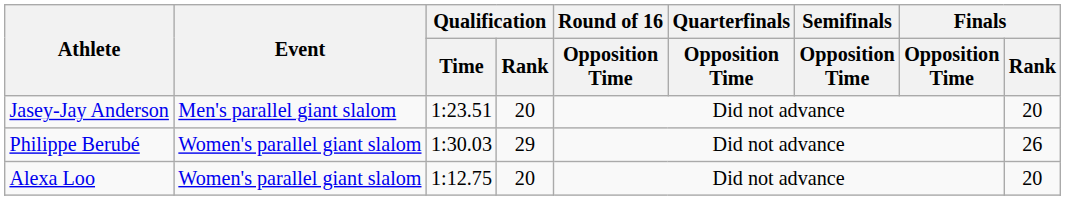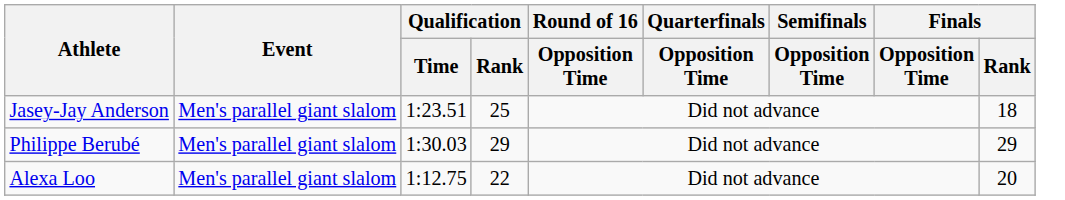 <table class="wikitable" style="font-size:90%">
 <tr>
 <th rowspan="2">Athlete</th>
 <th rowspan="2">Event</th>
 <th colspan="2">Qualification</th>
 <th>Round of 16</th>
 <th>Quarterfinals</th>
 <th>Semifinals</th>
 <th colspan=2>Finals</th>
 </tr>
 <tr>
 <th>Time</th>
 <th>Rank</th>
 <th>Opposition<br>Time</th>
 <th>Opposition<br>Time</th>
 <th>Opposition<br>Time</th>
 <th>Opposition<br>Time</th>
 <th>Rank</th>
 </tr>
 <tr>
 <td><a href='#'>Jasey-Jay Anderson</a></td>
 <td><a href='#'>Men's parallel giant slalom</a></td>
 <td style="text-align:center;">1:23.51</td>
-<td style="text-align:center;">20</td>
+<td style="text-align:center;">25</td>
 <td colspan="4" style="text-align:center;">Did not advance</td>
-<td style="text-align:center;">20</td>
+<td style="text-align:center;">18</td>
 </tr>
 <tr>
 <td><a href='#'>Philippe Berubé</a></td>
-<td><a href='#'>Women's parallel giant slalom</a></td>
+<td><a href='#'>Men's parallel giant slalom</a></td>
 <td style="text-align:center;">1:30.03</td>
 <td style="text-align:center;">29</td>
 <td colspan="4" style="text-align:center;">Did not advance</td>
-<td style="text-align:center;">26</td>
+<td style="text-align:center;">29</td>
 </tr>
 <tr>
 <td><a href='#'>Alexa Loo</a></td>
-<td><a href='#'>Women's parallel giant slalom</a></td>
+<td><a href='#'>Men's parallel giant slalom</a></td>
 <td style="text-align:center;">1:12.75</td>
-<td style="text-align:center;">20</td>
+<td style="text-align:center;">22</td>
 <td colspan="4" style="text-align:center;">Did not advance</td>
 <td style="text-align:center;">20</td>
 </tr>
 </table>
